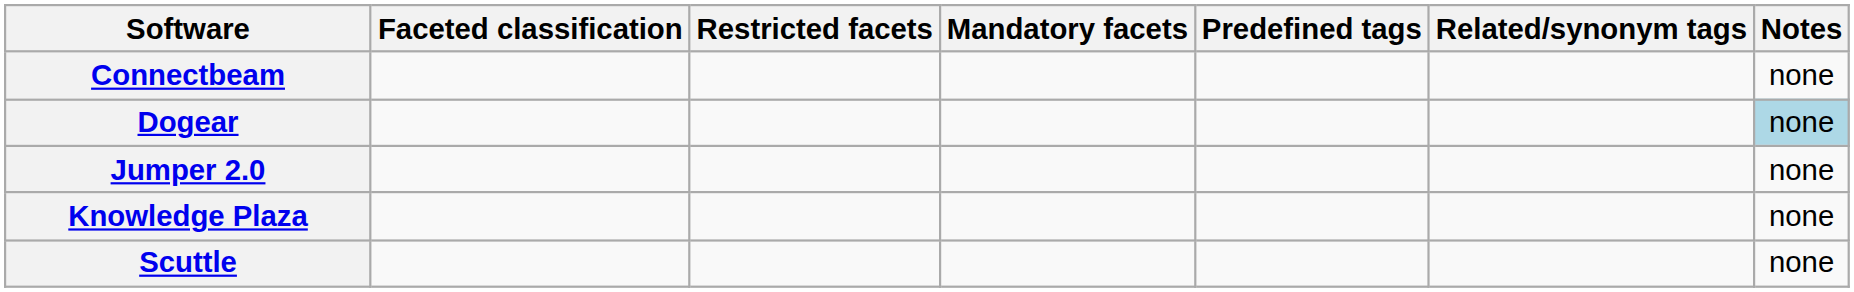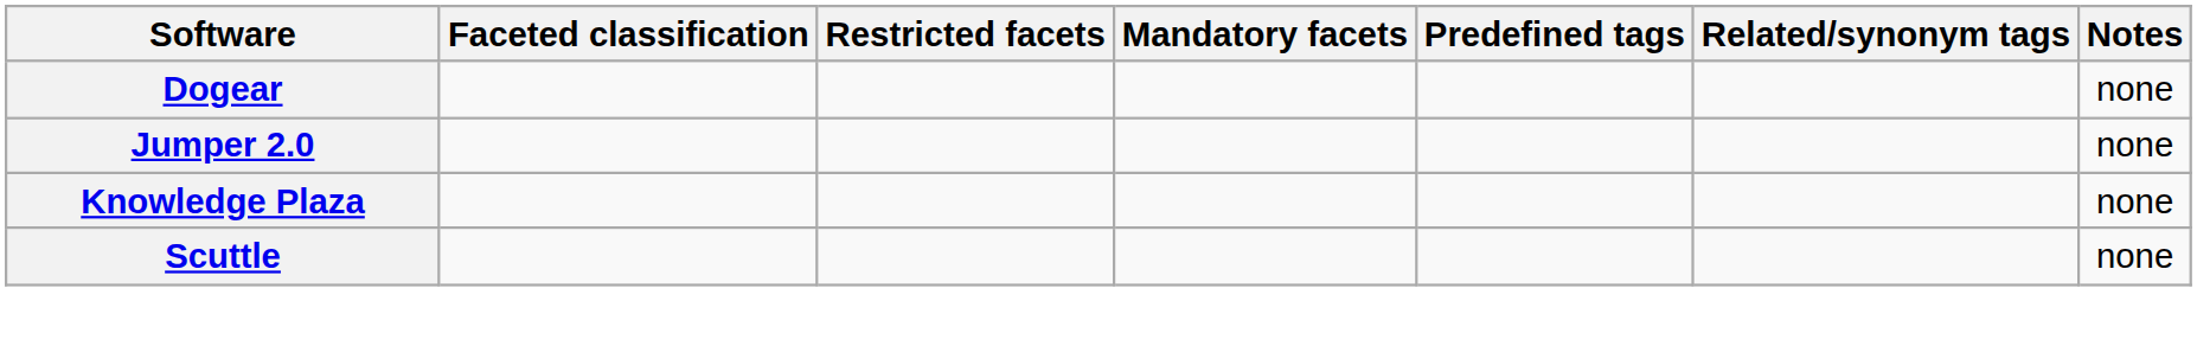 <table class="wikitable sortable" style="font-size: smaller; text-align: center; width: auto;">
 <tr>
 <th style="width: 12em">Software</th>
 <th>Faceted classification</th>
 <th>Restricted facets</th>
 <th>Mandatory facets</th>
 <th>Predefined tags</th>
 <th>Related/synonym tags</th>
 <th>Notes</th>
 </tr>
 <tr>
-<th><a href='#'>Connectbeam</a></th>
+<th><a href='#'>Dogear</a></th>
 <td></td>
 <td></td>
 <td></td>
 <td></td>
 <td></td>
 <td>none</td>
-</tr>
-<tr>
-<th><a href='#'>Dogear</a></th>
-<td></td>
-<td></td>
-<td></td>
-<td></td>
-<td></td>
-<td style="background: lightblue;">none</td>
 </tr>
 <tr>
 <th><a href='#'>Jumper 2.0</a></th>
 <td></td>
 <td></td>
 <td></td>
 <td></td>
 <td></td>
 <td>none</td>
 </tr>
 <tr>
 <th><a href='#'>Knowledge Plaza</a></th>
 <td></td>
 <td></td>
 <td></td>
 <td></td>
 <td></td>
 <td>none</td>
 </tr>
 <tr>
 <th><a href='#'>Scuttle</a></th>
 <td></td>
 <td></td>
 <td></td>
 <td></td>
 <td></td>
 <td>none</td>
 </tr>
 </table>
